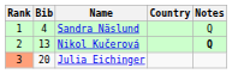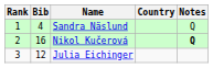 <table class="wikitable" style="text-align:center;">
 <tr>
 <th>Rank</th>
 <th>Bib</th>
 <th>Name</th>
 <th>Country</th>
 <th>Notes</th>
 </tr>
 <tr bgcolor=ccffcc>
 <td>1</td>
 <td>4</td>
 <td align=left><a href='#'>Sandra Näslund</a></td>
 <td align="left"></td>
 <td>Q</td>
 </tr>
 <tr bgcolor=ccffcc>
 <td>2</td>
-<td>13</td>
+<td>16</td>
 <td align=left><a href='#'>Nikol Kučerová</a></td>
 <td align="left"></td>
 <td><strong>Q</strong></td>
 </tr>
 <tr>
-<td style="background: lightsalmon;">3</td>
-<td>20</td>
+<td>3</td>
+<td>12</td>
 <td align=left><a href='#'>Julia Eichinger</a></td>
 <td align="left"></td>
 <td></td>
 </tr>
 </table>
